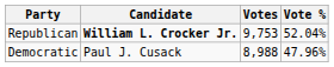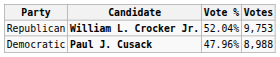 <table class="wikitable">
 <tr>
 <th>Party</th>
 <th>Candidate</th>
+<th>Vote %</th>
 <th>Votes</th>
-<th>Vote %</th>
 </tr>
 <tr>
 <td>Republican</td>
 <td><strong>William L. Crocker Jr.</strong></td>
+<td>52.04%</td>
 <td>9,753</td>
-<td>52.04%</td>
 </tr>
 <tr>
 <td>Democratic</td>
-<td>Paul J. Cusack</td>
+<td><strong>Paul J. Cusack</strong></td>
+<td>47.96%</td>
 <td>8,988</td>
-<td>47.96%</td>
 </tr>
 </table>
